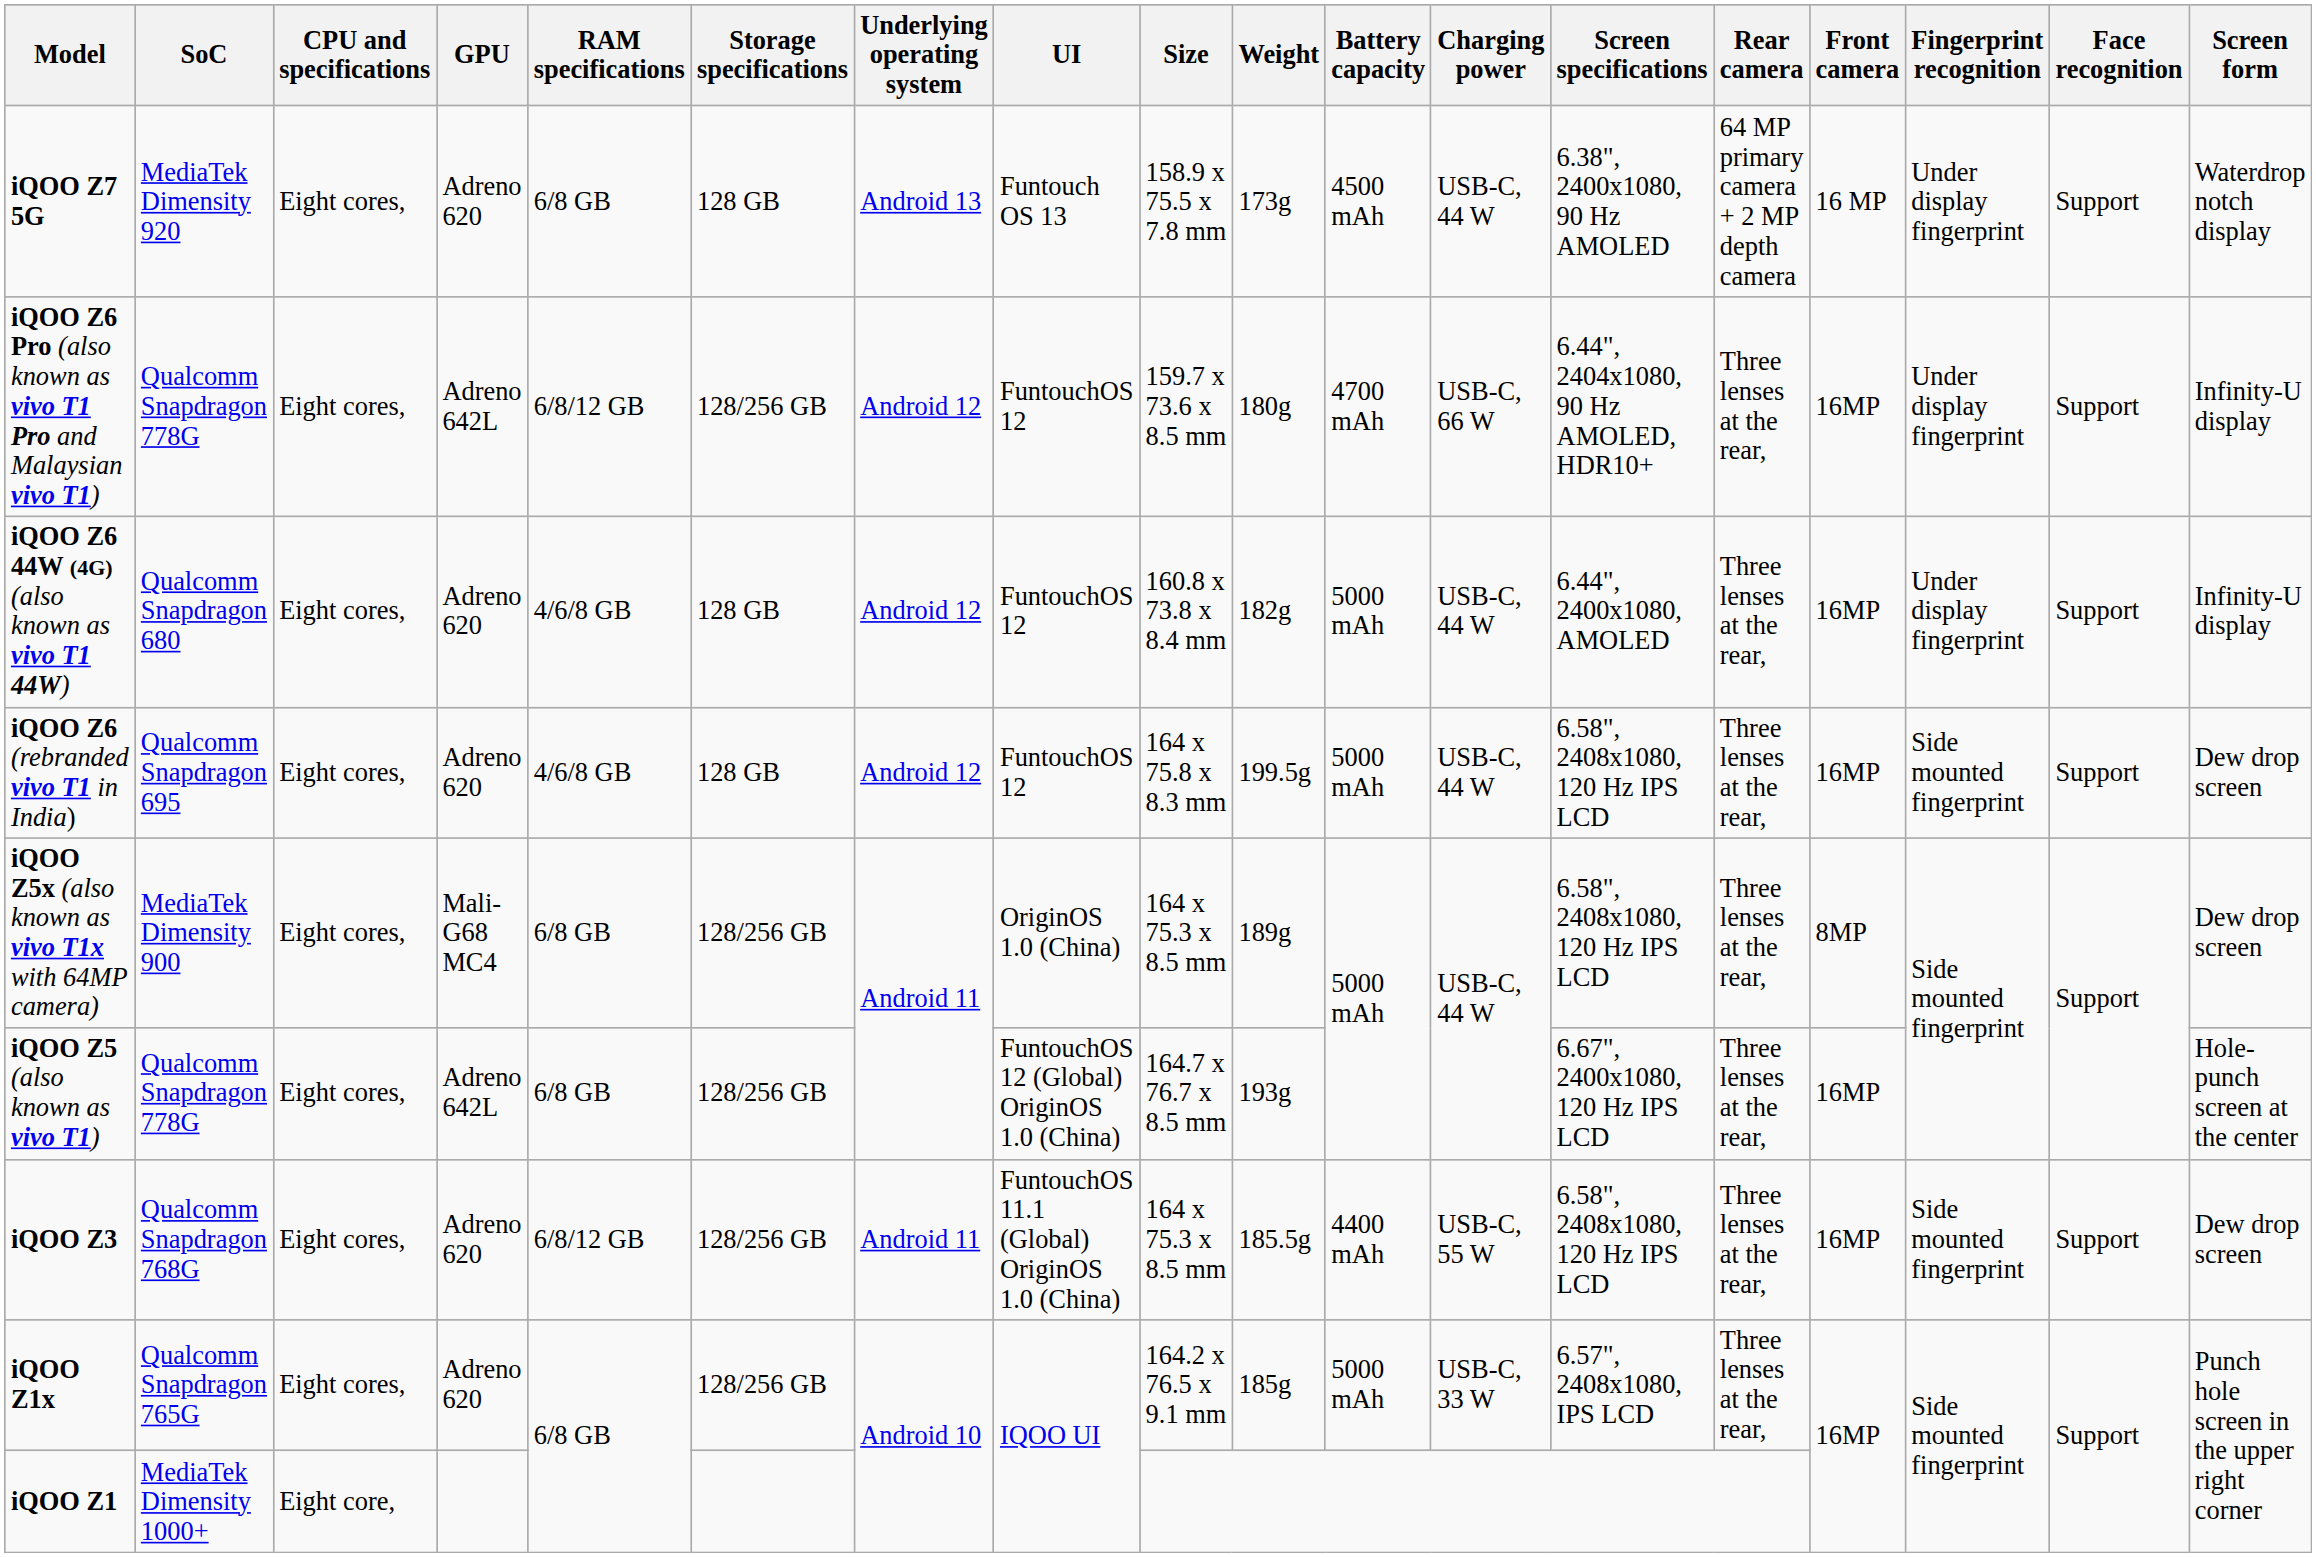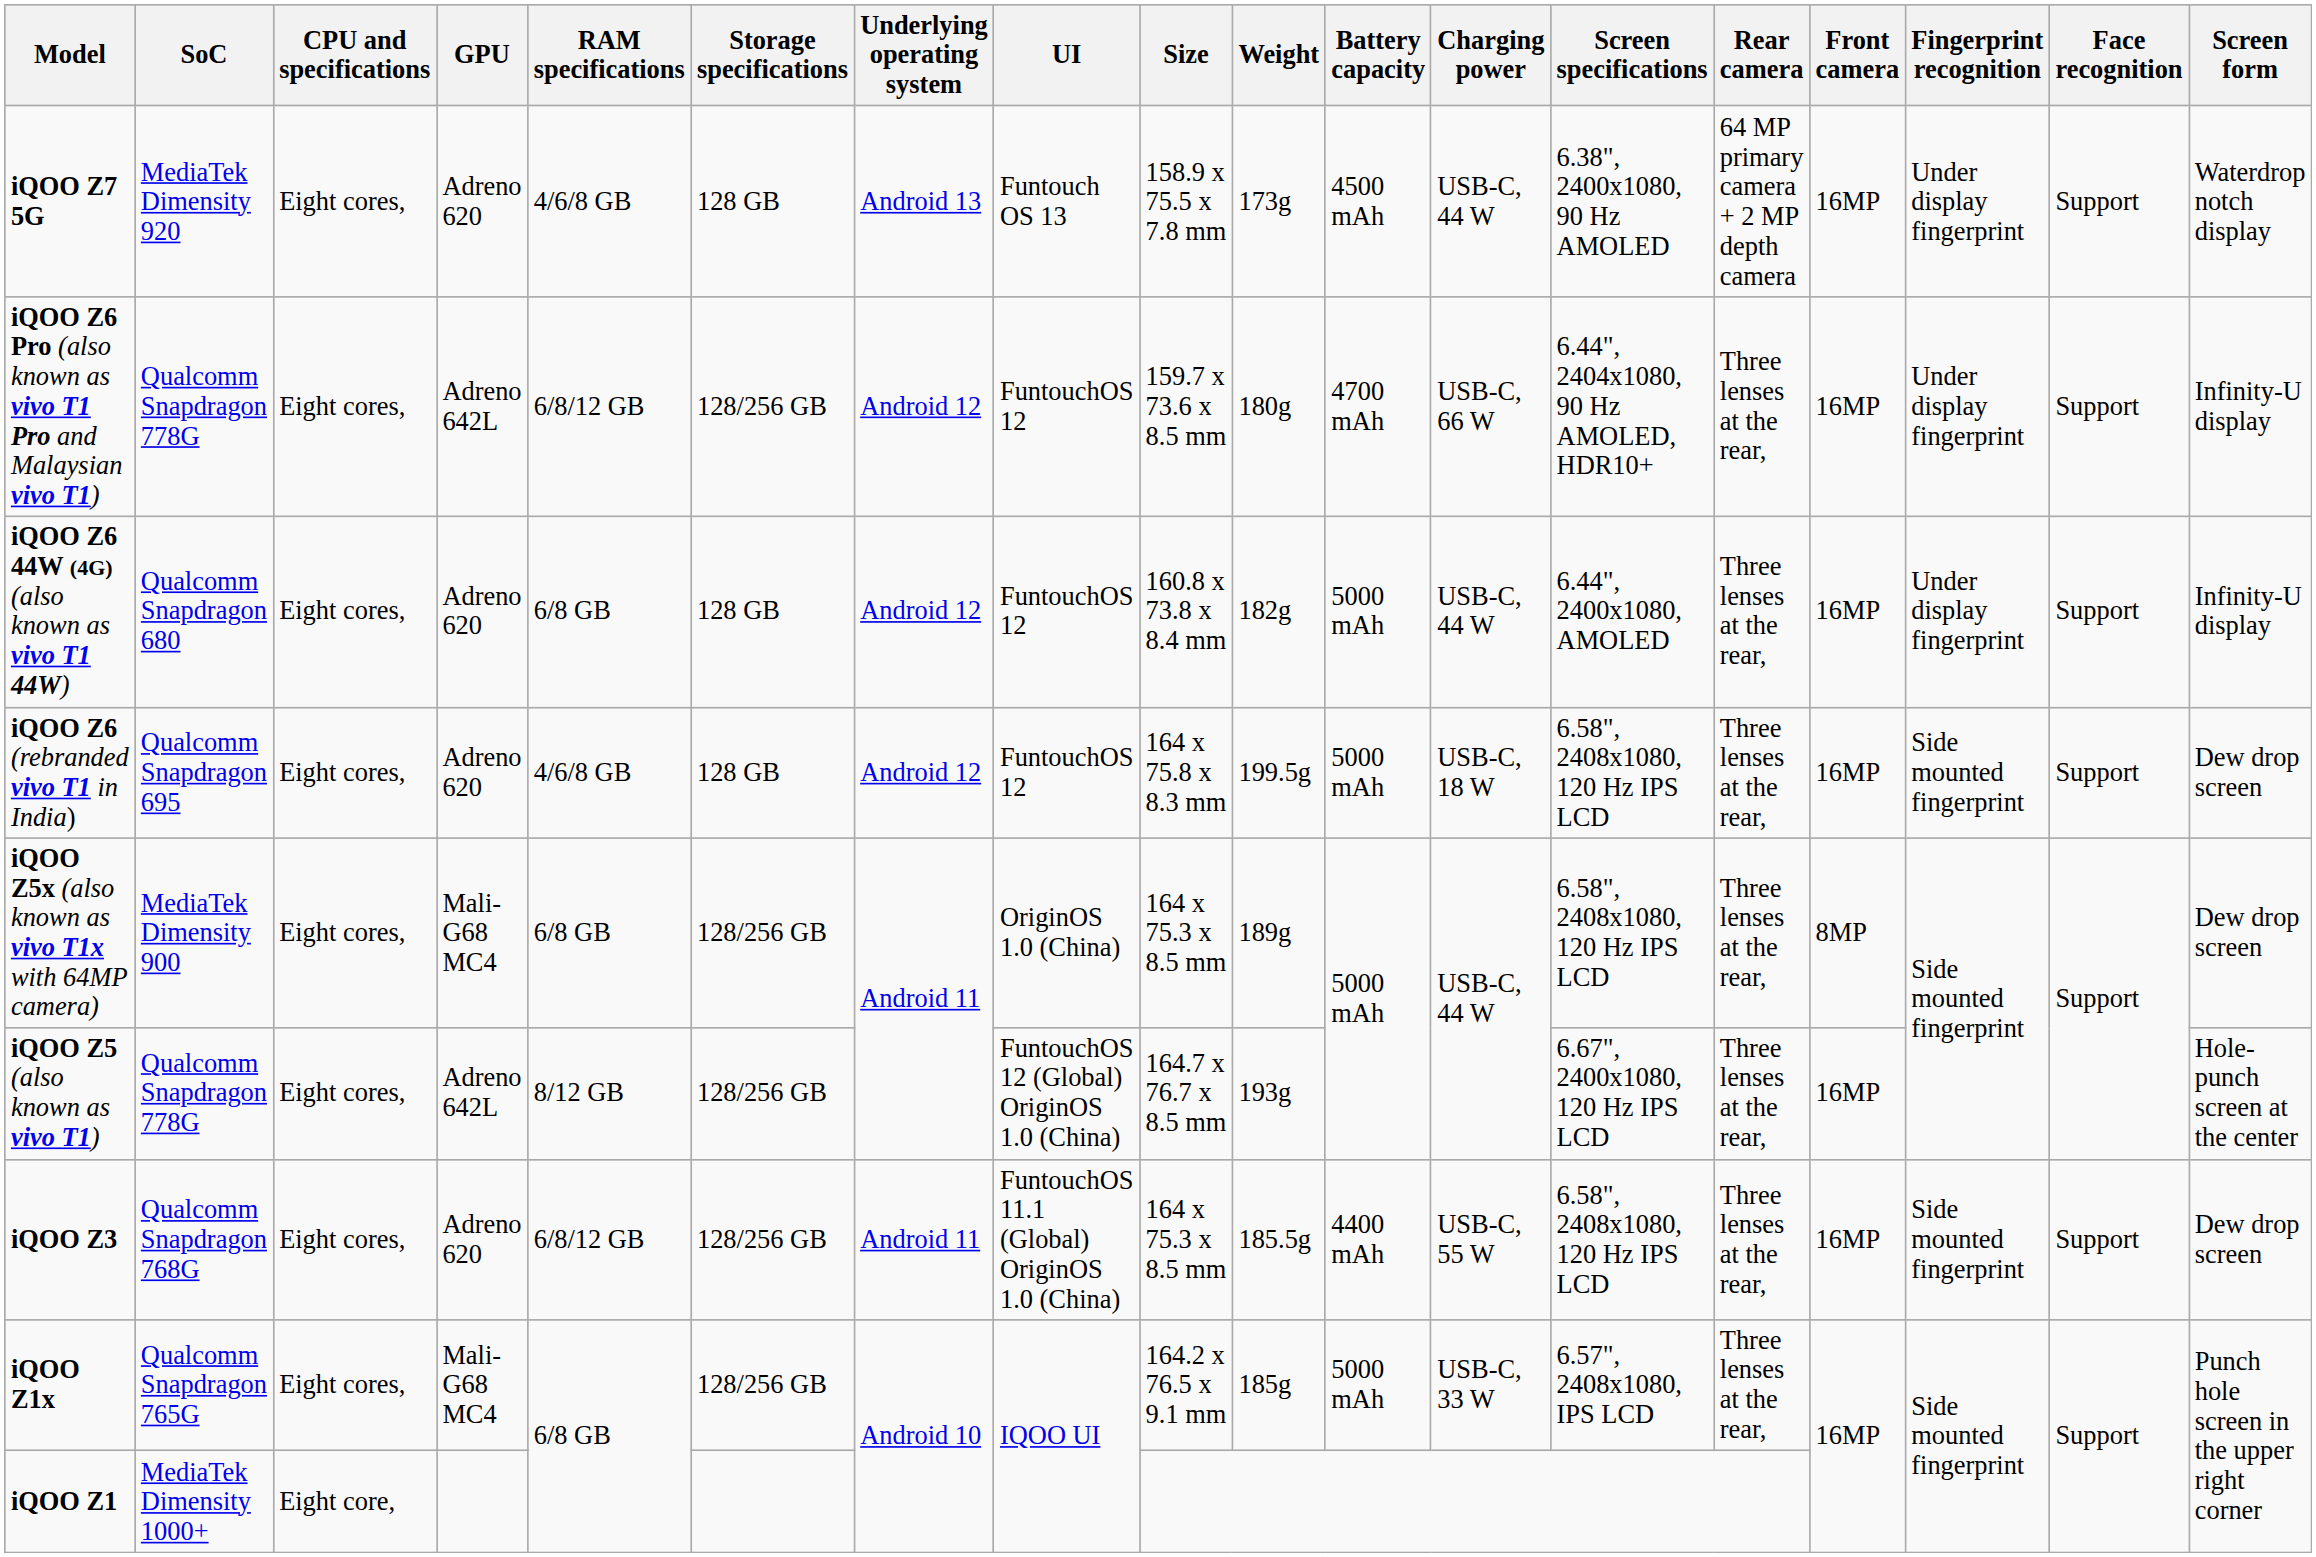 <table class="wikitable">
 <tr>
 <th>Model</th>
 <th>SoC</th>
 <th>CPU and specifications</th>
 <th>GPU</th>
 <th>RAM specifications</th>
 <th>Storage specifications</th>
 <th>Underlying operating system</th>
 <th>UI</th>
 <th>Size</th>
 <th>Weight</th>
 <th>Battery capacity</th>
 <th>Charging power</th>
 <th>Screen specifications</th>
 <th>Rear camera</th>
 <th>Front camera</th>
 <th>Fingerprint recognition</th>
 <th>Face recognition</th>
 <th>Screen form</th>
 </tr>
 <tr>
 <td><strong>iQOO Z7 5G</strong></td>
 <td><a href='#'>MediaTek</a> <a href='#'>Dimensity 920</a></td>
 <td>Eight cores,<br></td>
 <td>Adreno 620</td>
-<td>6/8 GB<br></td>
+<td>4/6/8 GB</td>
 <td>128 GB<br></td>
 <td><a href='#'>Android 13</a></td>
 <td>Funtouch OS 13</td>
 <td>158.9 x 75.5 x 7.8 mm</td>
 <td>173g</td>
 <td>4500 mAh</td>
 <td>USB-C, 44 W</td>
 <td>6.38", 2400x1080, 90 Hz AMOLED</td>
 <td>64 MP primary camera + 2 MP depth camera</td>
-<td>16 MP</td>
+<td>16MP</td>
 <td>Under display fingerprint</td>
 <td>Support</td>
 <td>Waterdrop notch display</td>
 </tr>
 <tr>
 <td><strong>iQOO Z6 Pro</strong> <em>(also known as <strong><a href='#'>vivo T1</a> Pro</strong> and Malaysian <strong><a href='#'>vivo T1</a></strong>)</em></td>
 <td><a href='#'>Qualcomm Snapdragon 778G</a></td>
 <td>Eight cores,<br></td>
 <td>Adreno 642L</td>
 <td>6/8/12 GB</td>
 <td>128/256 GB<br></td>
 <td><a href='#'>Android 12</a></td>
 <td>FuntouchOS 12</td>
 <td>159.7 x 73.6 x 8.5 mm</td>
 <td>180g</td>
 <td>4700 mAh</td>
 <td>USB-C, 66 W</td>
 <td>6.44", 2404x1080, 90 Hz AMOLED, HDR10+</td>
 <td>Three lenses at the rear,<br></td>
 <td>16MP</td>
 <td>Under display fingerprint</td>
 <td>Support</td>
 <td>Infinity-U display</td>
 </tr>
 <tr>
 <td><strong>iQOO Z6 44W <small>(4G)</small></strong> <em>(also known as <strong><a href='#'>vivo T1</a> 44W</strong>)</em></td>
 <td><a href='#'>Qualcomm Snapdragon 680</a></td>
 <td>Eight cores,<br></td>
 <td>Adreno 620</td>
-<td>4/6/8 GB</td>
+<td>6/8 GB<br></td>
 <td>128 GB<br></td>
 <td><a href='#'>Android 12</a></td>
 <td>FuntouchOS 12</td>
 <td>160.8 x 73.8 x 8.4 mm</td>
 <td>182g</td>
 <td>5000 mAh</td>
 <td>USB-C, 44 W</td>
 <td>6.44", 2400x1080, AMOLED</td>
 <td>Three lenses at the rear,<br></td>
 <td>16MP</td>
 <td>Under display fingerprint</td>
 <td>Support</td>
 <td>Infinity-U display</td>
 </tr>
 <tr>
 <td><strong>iQOO Z6</strong> <em>(rebranded <strong><a href='#'>vivo T1</a></strong> in India</em>)</td>
 <td><a href='#'>Qualcomm Snapdragon 695</a></td>
 <td>Eight cores,<br></td>
 <td>Adreno 620</td>
 <td>4/6/8 GB</td>
 <td>128 GB<br></td>
 <td><a href='#'>Android 12</a></td>
 <td>FuntouchOS 12</td>
 <td>164 x 75.8 x 8.3 mm</td>
 <td>199.5g</td>
 <td>5000 mAh</td>
-<td>USB-C, 44 W</td>
+<td>USB-C, 18 W</td>
 <td>6.58", 2408x1080, 120 Hz IPS LCD</td>
 <td>Three lenses at the rear,<br></td>
 <td>16MP</td>
 <td>Side mounted fingerprint</td>
 <td>Support</td>
 <td>Dew drop screen</td>
 </tr>
 <tr>
 <td><strong>iQOO Z5x</strong> <em>(also known as <strong><a href='#'>vivo T1x</a></strong> with 64MP camera)</em></td>
 <td><a href='#'>MediaTek</a> <a href='#'>Dimensity 900</a></td>
 <td>Eight cores,<br></td>
 <td>Mali-G68 MC4</td>
 <td>6/8 GB</td>
 <td>128/256 GB<br></td>
 <td rowspan="2"><a href='#'>Android 11</a></td>
 <td>OriginOS 1.0 (China)</td>
 <td>164 x 75.3 x 8.5 mm</td>
 <td>189g</td>
 <td rowspan="2">5000 mAh</td>
 <td rowspan="2">USB-C, 44 W</td>
 <td>6.58", 2408x1080, 120 Hz IPS LCD</td>
 <td>Three lenses at the rear,<br></td>
 <td>8MP</td>
 <td rowspan="2">Side mounted fingerprint</td>
 <td rowspan="2">Support</td>
 <td>Dew drop screen</td>
 </tr>
 <tr>
 <td><strong>iQOO Z5</strong> <em>(also known as <strong><a href='#'>vivo T1</a></strong>)</em></td>
 <td><a href='#'>Qualcomm Snapdragon 778G</a></td>
 <td>Eight cores,<br></td>
 <td>Adreno 642L</td>
-<td>6/8 GB<br></td>
+<td>8/12 GB</td>
 <td>128/256 GB<br></td>
 <td>FuntouchOS 12 (Global)<br>OriginOS 1.0 (China)</td>
 <td>164.7 x 76.7 x 8.5 mm</td>
 <td>193g</td>
 <td>6.67", 2400x1080, 120 Hz IPS LCD</td>
 <td>Three lenses at the rear,<br></td>
 <td>16MP</td>
 <td>Hole-punch screen at the center</td>
 </tr>
 <tr>
 <td><strong>iQOO Z3</strong></td>
 <td><a href='#'>Qualcomm Snapdragon 768G</a></td>
 <td>Eight cores,<br></td>
 <td>Adreno 620</td>
 <td>6/8/12 GB</td>
 <td>128/256 GB<br></td>
 <td><a href='#'>Android 11</a></td>
 <td>FuntouchOS 11.1 (Global)<br>OriginOS 1.0 (China)</td>
 <td>164 x 75.3 x 8.5 mm</td>
 <td>185.5g</td>
 <td>4400 mAh</td>
 <td>USB-C, 55 W</td>
 <td>6.58", 2408x1080, 120 Hz IPS LCD</td>
 <td>Three lenses at the rear,<br></td>
 <td>16MP</td>
 <td>Side mounted fingerprint</td>
 <td>Support</td>
 <td>Dew drop screen</td>
 </tr>
 <tr>
 <td><strong>iQOO Z1x</strong></td>
 <td><a href='#'>Qualcomm Snapdragon 765G</a></td>
 <td>Eight cores,<br></td>
-<td>Adreno 620</td>
+<td>Mali-G68 MC4</td>
 <td rowspan="2">6/8 GB</td>
 <td>128/256 GB<br></td>
 <td rowspan="2"><a href='#'>Android 10</a></td>
 <td rowspan="2"><a href='#'>IQOO UI</a></td>
 <td>164.2 x 76.5 x 9.1 mm</td>
 <td>185g</td>
 <td>5000 mAh</td>
 <td>USB-C, 33 W</td>
 <td>6.57", 2408x1080, IPS LCD</td>
 <td>Three lenses at the rear,<br></td>
 <td rowspan="2">16MP</td>
 <td rowspan="2">Side mounted fingerprint</td>
 <td rowspan="2">Support</td>
 <td rowspan="2">Punch hole screen in the upper right corner</td>
 </tr>
 <tr>
 <td><strong>iQOO Z1</strong></td>
 <td><a href='#'>MediaTek</a> <a href='#'>Dimensity 1000+</a></td>
 <td>Eight core,<br></td>
 </tr>
 </table>
